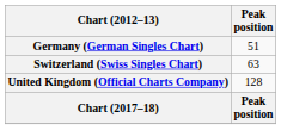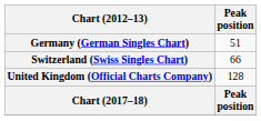 <table class="wikitable sortable plainrowheaders">
 <tr>
 <th>Chart (2012–13)</th>
 <th>Peak<br>position</th>
 </tr>
 <tr>
 <th scope="row">Germany (<a href='#'>German Singles Chart</a>)</th>
 <td style="text-align:center;">51</td>
 </tr>
 <tr>
 <th scope="row">Switzerland (<a href='#'>Swiss Singles Chart</a>)</th>
-<td style="text-align:center;">63</td>
+<td style="text-align:center;">66</td>
 </tr>
 <tr>
 <th scope="row">United Kingdom (<a href='#'>Official Charts Company</a>)</th>
 <td style="text-align:center;">128</td>
 </tr>
 <tr>
 <th>Chart (2017–18)</th>
 <th>Peak<br>position</th>
 </tr>
 <tr>
 </tr>
 </table>
